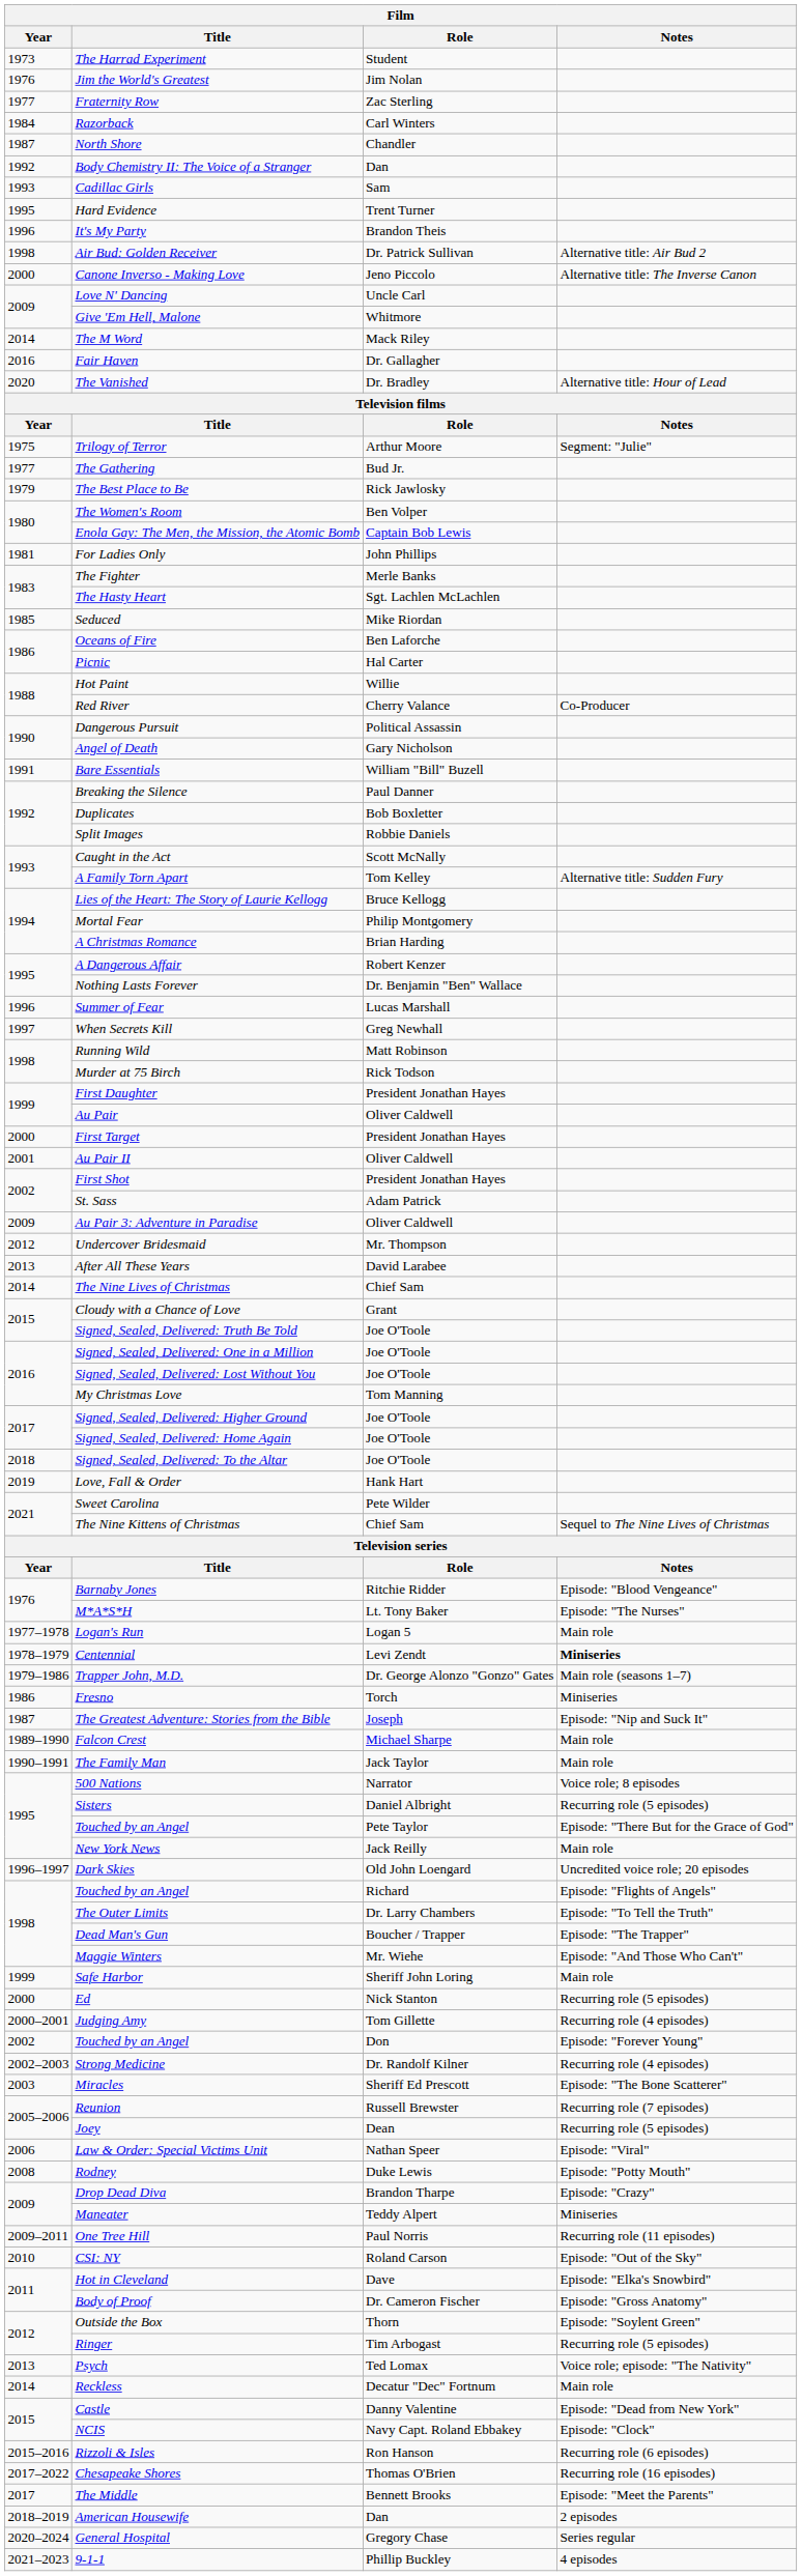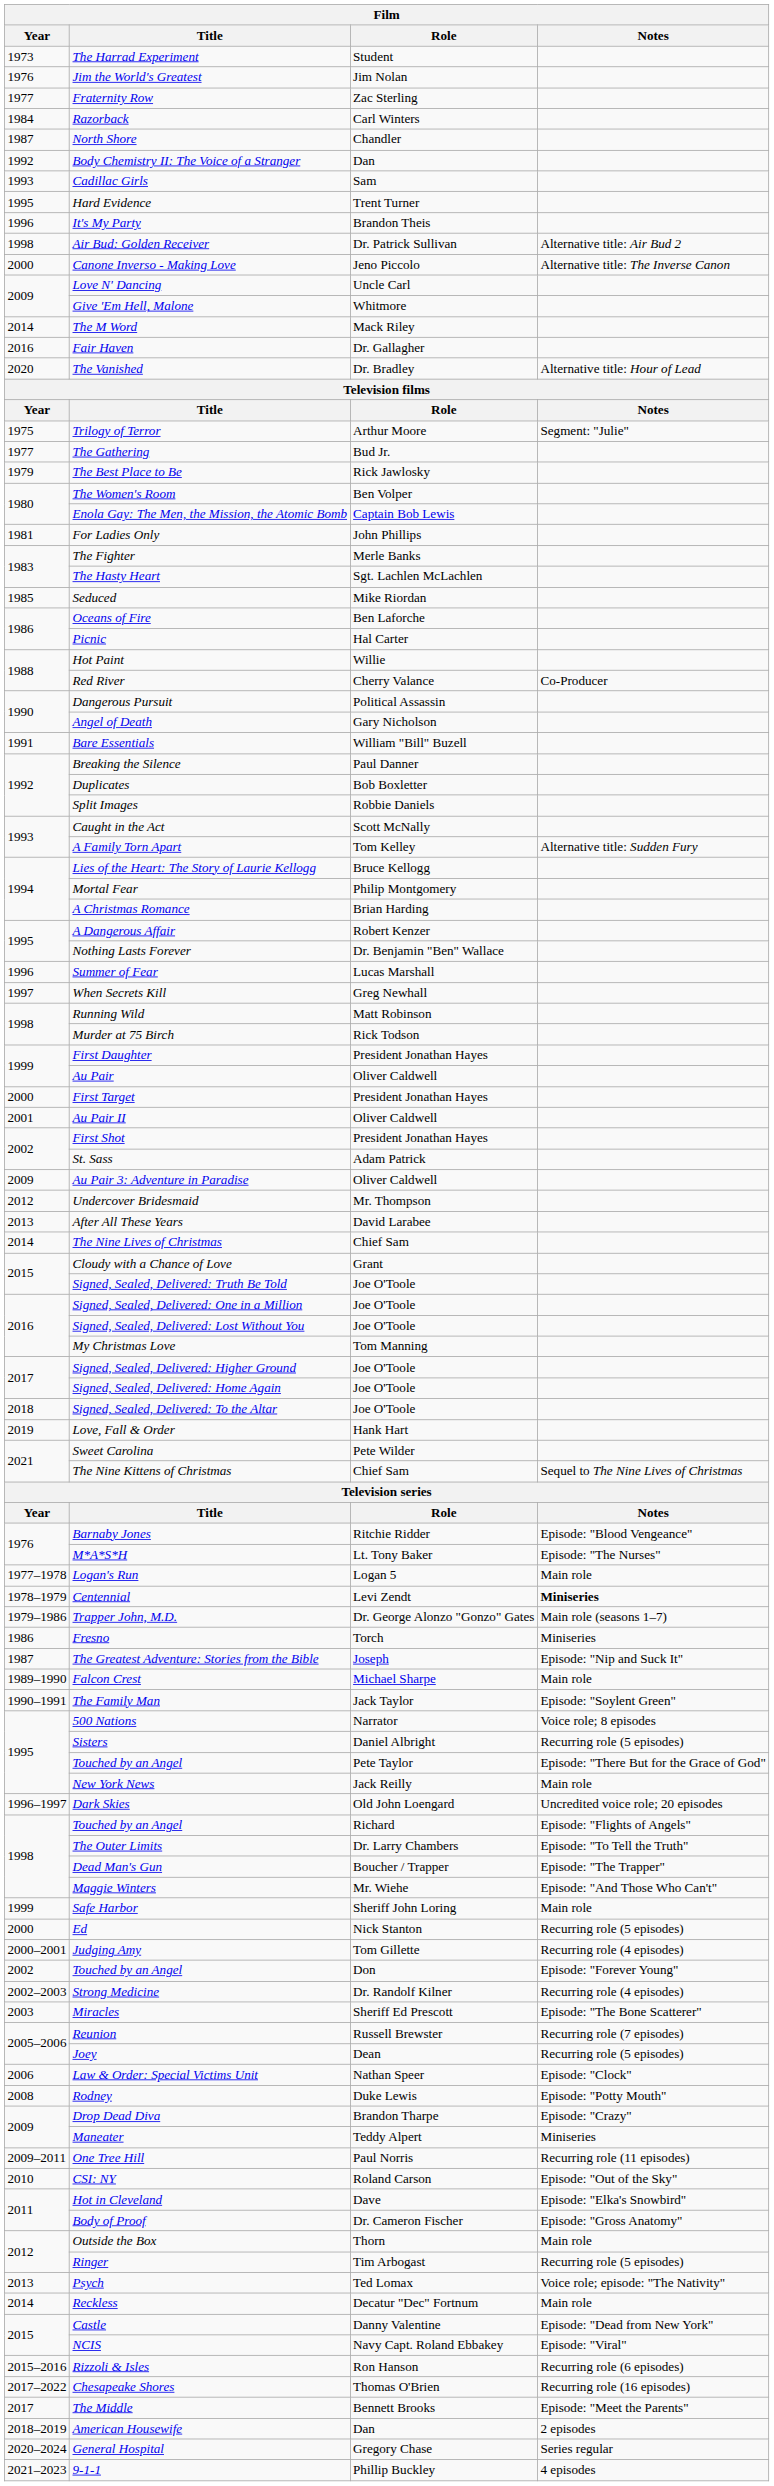 <table class="wikitable sortable">
 <tr>
 <th colspan="4">Film</th>
 </tr>
 <tr>
 <th>Year</th>
 <th>Title</th>
 <th>Role</th>
 <th class="unsortable">Notes</th>
 </tr>
 <tr>
 <td>1973</td>
 <td><em><a href='#'>The Harrad Experiment</a></em></td>
 <td>Student</td>
 <td></td>
 </tr>
 <tr>
 <td>1976</td>
 <td><em><a href='#'>Jim the World's Greatest</a></em></td>
 <td>Jim Nolan</td>
 <td></td>
 </tr>
 <tr>
 <td>1977</td>
 <td><em><a href='#'>Fraternity Row</a></em></td>
 <td>Zac Sterling</td>
 <td></td>
 </tr>
 <tr>
 <td>1984</td>
 <td><em><a href='#'>Razorback</a></em></td>
 <td>Carl Winters</td>
 <td></td>
 </tr>
 <tr>
 <td>1987</td>
 <td><em><a href='#'>North Shore</a></em></td>
 <td>Chandler</td>
 <td></td>
 </tr>
 <tr>
 <td>1992</td>
 <td><em><a href='#'>Body Chemistry II: The Voice of a Stranger</a></em></td>
 <td>Dan</td>
 <td></td>
 </tr>
 <tr>
 <td>1993</td>
 <td><em><a href='#'>Cadillac Girls</a></em></td>
 <td>Sam</td>
 <td></td>
 </tr>
 <tr>
 <td>1995</td>
 <td><em>Hard Evidence</em></td>
 <td>Trent Turner</td>
 <td></td>
 </tr>
 <tr>
 <td>1996</td>
 <td><em><a href='#'>It's My Party</a></em></td>
 <td>Brandon Theis</td>
 <td></td>
 </tr>
 <tr>
 <td>1998</td>
 <td><em><a href='#'>Air Bud: Golden Receiver</a></em></td>
 <td>Dr. Patrick Sullivan</td>
 <td>Alternative title: <em>Air Bud 2</em></td>
 </tr>
 <tr>
 <td>2000</td>
 <td><em><a href='#'>Canone Inverso - Making Love</a></em></td>
 <td>Jeno Piccolo</td>
 <td>Alternative title: <em>The Inverse Canon</em></td>
 </tr>
 <tr>
 <td rowspan=2>2009</td>
 <td><em><a href='#'>Love N' Dancing</a></em></td>
 <td>Uncle Carl</td>
 <td></td>
 </tr>
 <tr>
 <td><em><a href='#'>Give 'Em Hell, Malone</a></em></td>
 <td>Whitmore</td>
 <td></td>
 </tr>
 <tr>
 <td>2014</td>
 <td><em><a href='#'>The M Word</a></em></td>
 <td>Mack Riley</td>
 <td></td>
 </tr>
 <tr>
 <td>2016</td>
 <td><em><a href='#'>Fair Haven</a></em></td>
 <td>Dr. Gallagher</td>
 <td></td>
 </tr>
 <tr>
 <td>2020</td>
 <td><em><a href='#'>The Vanished</a></em></td>
 <td>Dr. Bradley</td>
 <td>Alternative title: <em>Hour of Lead</em></td>
 </tr>
 <tr>
 <th colspan="4">Television films</th>
 </tr>
 <tr>
 <th>Year</th>
 <th>Title</th>
 <th>Role</th>
 <th>Notes</th>
 </tr>
 <tr>
 <td>1975</td>
 <td><em><a href='#'>Trilogy of Terror</a></em></td>
 <td>Arthur Moore</td>
 <td>Segment: "Julie"</td>
 </tr>
 <tr>
 <td>1977</td>
 <td><em><a href='#'>The Gathering</a></em></td>
 <td>Bud Jr.</td>
 <td></td>
 </tr>
 <tr>
 <td>1979</td>
 <td><em><a href='#'>The Best Place to Be</a></em></td>
 <td>Rick Jawlosky</td>
 <td></td>
 </tr>
 <tr>
 <td rowspan=2>1980</td>
 <td><em><a href='#'>The Women's Room</a></em></td>
 <td>Ben Volper</td>
 <td></td>
 </tr>
 <tr>
 <td><em><a href='#'>Enola Gay: The Men, the Mission, the Atomic Bomb</a></em></td>
 <td><a href='#'>Captain Bob Lewis</a></td>
 <td></td>
 </tr>
 <tr>
 <td>1981</td>
 <td><em>For Ladies Only</em></td>
 <td>John Phillips</td>
 <td></td>
 </tr>
 <tr>
 <td rowspan=2>1983</td>
 <td><em>The Fighter</em></td>
 <td>Merle Banks</td>
 <td></td>
 </tr>
 <tr>
 <td><em><a href='#'>The Hasty Heart</a></em></td>
 <td>Sgt. Lachlen McLachlen</td>
 <td></td>
 </tr>
 <tr>
 <td>1985</td>
 <td><em>Seduced</em></td>
 <td>Mike Riordan</td>
 <td></td>
 </tr>
 <tr>
 <td rowspan=2>1986</td>
 <td><em><a href='#'>Oceans of Fire</a></em></td>
 <td>Ben Laforche</td>
 <td></td>
 </tr>
 <tr>
 <td><em><a href='#'>Picnic</a></em></td>
 <td>Hal Carter</td>
 <td></td>
 </tr>
 <tr>
 <td rowspan=2>1988</td>
 <td><em>Hot Paint</em></td>
 <td>Willie</td>
 <td></td>
 </tr>
 <tr>
 <td><em>Red River</em></td>
 <td>Cherry Valance</td>
 <td>Co-Producer</td>
 </tr>
 <tr>
 <td rowspan=2>1990</td>
 <td><em>Dangerous Pursuit</em></td>
 <td>Political Assassin</td>
 <td></td>
 </tr>
 <tr>
 <td><em><a href='#'>Angel of Death</a></em></td>
 <td>Gary Nicholson</td>
 <td></td>
 </tr>
 <tr>
 <td>1991</td>
 <td><em><a href='#'>Bare Essentials</a></em></td>
 <td>William "Bill" Buzell</td>
 <td></td>
 </tr>
 <tr>
 <td rowspan=3>1992</td>
 <td><em>Breaking the Silence</em></td>
 <td>Paul Danner</td>
 <td></td>
 </tr>
 <tr>
 <td><em>Duplicates</em></td>
 <td>Bob Boxletter</td>
 <td></td>
 </tr>
 <tr>
 <td><em>Split Images</em></td>
 <td>Robbie Daniels</td>
 <td></td>
 </tr>
 <tr>
 <td rowspan=2>1993</td>
 <td><em>Caught in the Act</em></td>
 <td>Scott McNally</td>
 <td></td>
 </tr>
 <tr>
 <td><em><a href='#'>A Family Torn Apart</a></em></td>
 <td>Tom Kelley</td>
 <td>Alternative title: <em>Sudden Fury</em></td>
 </tr>
 <tr>
 <td rowspan=3>1994</td>
 <td><em><a href='#'>Lies of the Heart: The Story of Laurie Kellogg</a></em></td>
 <td>Bruce Kellogg</td>
 <td></td>
 </tr>
 <tr>
 <td><em>Mortal Fear</em></td>
 <td>Philip Montgomery</td>
 <td></td>
 </tr>
 <tr>
 <td><em><a href='#'>A Christmas Romance</a></em></td>
 <td>Brian Harding</td>
 <td></td>
 </tr>
 <tr>
 <td rowspan=2>1995</td>
 <td><em><a href='#'>A Dangerous Affair</a></em></td>
 <td>Robert Kenzer</td>
 <td></td>
 </tr>
 <tr>
 <td><em>Nothing Lasts Forever</em></td>
 <td>Dr. Benjamin "Ben" Wallace</td>
 <td></td>
 </tr>
 <tr>
 <td>1996</td>
 <td><em><a href='#'>Summer of Fear</a></em></td>
 <td>Lucas Marshall</td>
 <td></td>
 </tr>
 <tr>
 <td>1997</td>
 <td><em>When Secrets Kill</em></td>
 <td>Greg Newhall</td>
 <td></td>
 </tr>
 <tr>
 <td rowspan=2>1998</td>
 <td><em>Running Wild</em></td>
 <td>Matt Robinson</td>
 <td></td>
 </tr>
 <tr>
 <td><em>Murder at 75 Birch</em></td>
 <td>Rick Todson</td>
 <td></td>
 </tr>
 <tr>
 <td rowspan=2>1999</td>
 <td><em><a href='#'>First Daughter</a></em></td>
 <td>President Jonathan Hayes</td>
 <td></td>
 </tr>
 <tr>
 <td><em><a href='#'>Au Pair</a></em></td>
 <td>Oliver Caldwell</td>
 <td></td>
 </tr>
 <tr>
 <td>2000</td>
 <td><em><a href='#'>First Target</a></em></td>
 <td>President Jonathan Hayes</td>
 <td></td>
 </tr>
 <tr>
 <td>2001</td>
 <td><em><a href='#'>Au Pair II</a></em></td>
 <td>Oliver Caldwell</td>
 <td></td>
 </tr>
 <tr>
 <td rowspan=2>2002</td>
 <td><em><a href='#'>First Shot</a></em></td>
 <td>President Jonathan Hayes</td>
 <td></td>
 </tr>
 <tr>
 <td><em>St. Sass</em></td>
 <td>Adam Patrick</td>
 <td></td>
 </tr>
 <tr>
 <td>2009</td>
 <td><em><a href='#'>Au Pair 3: Adventure in Paradise</a></em></td>
 <td>Oliver Caldwell</td>
 <td></td>
 </tr>
 <tr>
 <td>2012</td>
 <td><em>Undercover Bridesmaid</em></td>
 <td>Mr. Thompson</td>
 <td></td>
 </tr>
 <tr>
 <td>2013</td>
 <td><em>After All These Years</em></td>
 <td>David Larabee</td>
 <td></td>
 </tr>
 <tr>
 <td>2014</td>
 <td><em><a href='#'>The Nine Lives of Christmas</a></em></td>
 <td>Chief Sam</td>
 <td></td>
 </tr>
 <tr>
 <td rowspan=2>2015</td>
 <td><em>Cloudy with a Chance of Love</em></td>
 <td>Grant</td>
 <td></td>
 </tr>
 <tr>
 <td><em><a href='#'>Signed, Sealed, Delivered: Truth Be Told</a></em></td>
 <td>Joe O'Toole</td>
 <td></td>
 </tr>
 <tr>
 <td rowspan=3>2016</td>
 <td><em><a href='#'>Signed, Sealed, Delivered: One in a Million</a></em></td>
 <td>Joe O'Toole</td>
 <td></td>
 </tr>
 <tr>
 <td><em><a href='#'>Signed, Sealed, Delivered: Lost Without You</a></em></td>
 <td>Joe O'Toole</td>
 <td></td>
 </tr>
 <tr>
 <td><em>My Christmas Love</em></td>
 <td>Tom Manning</td>
 <td></td>
 </tr>
 <tr>
 <td rowspan=2>2017</td>
 <td><em><a href='#'>Signed, Sealed, Delivered: Higher Ground</a></em></td>
 <td>Joe O'Toole</td>
 <td></td>
 </tr>
 <tr>
 <td><em><a href='#'>Signed, Sealed, Delivered: Home Again</a></em></td>
 <td>Joe O'Toole</td>
 <td></td>
 </tr>
 <tr>
 <td>2018</td>
 <td><em><a href='#'>Signed, Sealed, Delivered: To the Altar</a></em></td>
 <td>Joe O'Toole</td>
 <td></td>
 </tr>
 <tr>
 <td>2019</td>
 <td><em>Love, Fall & Order</em></td>
 <td>Hank Hart</td>
 <td></td>
 </tr>
 <tr>
 <td rowspan=2>2021</td>
 <td><em>Sweet Carolina</em></td>
 <td>Pete Wilder</td>
 <td></td>
 </tr>
 <tr>
 <td><em>The Nine Kittens of Christmas</em></td>
 <td>Chief Sam</td>
 <td>Sequel to <em>The Nine Lives of Christmas</em></td>
 </tr>
 <tr>
 <th colspan="4">Television series</th>
 </tr>
 <tr>
 <th>Year</th>
 <th>Title</th>
 <th>Role</th>
 <th>Notes</th>
 </tr>
 <tr>
 <td rowspan=2>1976</td>
 <td><em><a href='#'>Barnaby Jones</a></em></td>
 <td>Ritchie Ridder</td>
 <td>Episode: "Blood Vengeance"</td>
 </tr>
 <tr>
 <td><em><a href='#'>M*A*S*H</a></em></td>
 <td>Lt. Tony Baker</td>
 <td>Episode: "The Nurses"</td>
 </tr>
 <tr>
 <td>1977–1978</td>
 <td><em><a href='#'>Logan's Run</a></em></td>
 <td>Logan 5</td>
 <td>Main role</td>
 </tr>
 <tr>
 <td>1978–1979</td>
 <td><em><a href='#'>Centennial</a></em></td>
 <td>Levi Zendt</td>
 <td><strong>Miniseries</strong></td>
 </tr>
 <tr>
 <td>1979–1986</td>
 <td><em><a href='#'>Trapper John, M.D.</a></em></td>
 <td>Dr. George Alonzo "Gonzo" Gates</td>
 <td>Main role (seasons 1–7)</td>
 </tr>
 <tr>
 <td>1986</td>
 <td><em><a href='#'>Fresno</a></em></td>
 <td>Torch</td>
 <td>Miniseries</td>
 </tr>
 <tr>
 <td>1987</td>
 <td><em><a href='#'>The Greatest Adventure: Stories from the Bible</a></em></td>
 <td><a href='#'>Joseph</a></td>
 <td>Episode: "Nip and Suck It"</td>
 </tr>
 <tr>
 <td>1989–1990</td>
 <td><em><a href='#'>Falcon Crest</a></em></td>
 <td><a href='#'>Michael Sharpe</a></td>
 <td>Main role</td>
 </tr>
 <tr>
 <td>1990–1991</td>
 <td><em><a href='#'>The Family Man</a></em></td>
 <td>Jack Taylor</td>
-<td>Main role</td>
+<td>Episode: "Soylent Green"</td>
 </tr>
 <tr>
 <td rowspan=4>1995</td>
 <td><em><a href='#'>500 Nations</a></em></td>
 <td>Narrator</td>
 <td>Voice role; 8 episodes</td>
 </tr>
 <tr>
 <td><em><a href='#'>Sisters</a></em></td>
 <td>Daniel Albright</td>
 <td>Recurring role (5 episodes)</td>
 </tr>
 <tr>
 <td><em><a href='#'>Touched by an Angel</a></em></td>
 <td>Pete Taylor</td>
 <td>Episode: "There But for the Grace of God"</td>
 </tr>
 <tr>
 <td><em><a href='#'>New York News</a></em></td>
 <td>Jack Reilly</td>
 <td>Main role</td>
 </tr>
 <tr>
 <td>1996–1997</td>
 <td><em><a href='#'>Dark Skies</a></em></td>
 <td>Old John Loengard</td>
 <td>Uncredited voice role; 20 episodes</td>
 </tr>
 <tr>
 <td rowspan=4>1998</td>
 <td><em><a href='#'>Touched by an Angel</a></em></td>
 <td>Richard</td>
 <td>Episode: "Flights of Angels"</td>
 </tr>
 <tr>
 <td><em><a href='#'>The Outer Limits</a></em></td>
 <td>Dr. Larry Chambers</td>
 <td>Episode: "To Tell the Truth"</td>
 </tr>
 <tr>
 <td><em><a href='#'>Dead Man's Gun</a></em></td>
 <td>Boucher / Trapper</td>
 <td>Episode: "The Trapper"</td>
 </tr>
 <tr>
 <td><em><a href='#'>Maggie Winters</a></em></td>
 <td>Mr. Wiehe</td>
 <td>Episode: "And Those Who Can't"</td>
 </tr>
 <tr>
 <td>1999</td>
 <td><em><a href='#'>Safe Harbor</a></em></td>
 <td>Sheriff John Loring</td>
 <td>Main role</td>
 </tr>
 <tr>
 <td>2000</td>
 <td><em><a href='#'>Ed</a></em></td>
 <td>Nick Stanton</td>
 <td>Recurring role (5 episodes)</td>
 </tr>
 <tr>
 <td>2000–2001</td>
 <td><em><a href='#'>Judging Amy</a></em></td>
 <td>Tom Gillette</td>
 <td>Recurring role (4 episodes)</td>
 </tr>
 <tr>
 <td>2002</td>
 <td><em><a href='#'>Touched by an Angel</a></em></td>
 <td>Don</td>
 <td>Episode: "Forever Young"</td>
 </tr>
 <tr>
 <td>2002–2003</td>
 <td><em><a href='#'>Strong Medicine</a></em></td>
 <td>Dr. Randolf Kilner</td>
 <td>Recurring role (4 episodes)</td>
 </tr>
 <tr>
 <td>2003</td>
 <td><em><a href='#'>Miracles</a></em></td>
 <td>Sheriff Ed Prescott</td>
 <td>Episode: "The Bone Scatterer"</td>
 </tr>
 <tr>
 <td rowspan=2>2005–2006</td>
 <td><em><a href='#'>Reunion</a></em></td>
 <td>Russell Brewster</td>
 <td>Recurring role (7 episodes)</td>
 </tr>
 <tr>
 <td><em><a href='#'>Joey</a></em></td>
 <td>Dean</td>
 <td>Recurring role (5 episodes)</td>
 </tr>
 <tr>
 <td>2006</td>
 <td><em><a href='#'>Law & Order: Special Victims Unit</a></em></td>
 <td>Nathan Speer</td>
-<td>Episode: "Viral"</td>
+<td>Episode: "Clock"</td>
 </tr>
 <tr>
 <td>2008</td>
 <td><em><a href='#'>Rodney</a></em></td>
 <td>Duke Lewis</td>
 <td>Episode: "Potty Mouth"</td>
 </tr>
 <tr>
 <td rowspan=2>2009</td>
 <td><em><a href='#'>Drop Dead Diva</a></em></td>
 <td>Brandon Tharpe</td>
 <td>Episode: "Crazy"</td>
 </tr>
 <tr>
 <td><em><a href='#'>Maneater</a></em></td>
 <td>Teddy Alpert</td>
 <td>Miniseries</td>
 </tr>
 <tr>
 <td>2009–2011</td>
 <td><em><a href='#'>One Tree Hill</a></em></td>
 <td>Paul Norris</td>
 <td>Recurring role (11 episodes)</td>
 </tr>
 <tr>
 <td>2010</td>
 <td><em><a href='#'>CSI: NY</a></em></td>
 <td>Roland Carson</td>
 <td>Episode: "Out of the Sky"</td>
 </tr>
 <tr>
 <td rowspan=2>2011</td>
 <td><em><a href='#'>Hot in Cleveland</a></em></td>
 <td>Dave</td>
 <td>Episode: "Elka's Snowbird"</td>
 </tr>
 <tr>
 <td><em><a href='#'>Body of Proof</a></em></td>
 <td>Dr. Cameron Fischer</td>
 <td>Episode: "Gross Anatomy"</td>
 </tr>
 <tr>
 <td rowspan=2>2012</td>
 <td><em>Outside the Box</em></td>
 <td>Thorn</td>
-<td>Episode: "Soylent Green"</td>
+<td>Main role</td>
 </tr>
 <tr>
 <td><em><a href='#'>Ringer</a></em></td>
 <td>Tim Arbogast</td>
 <td>Recurring role (5 episodes)</td>
 </tr>
 <tr>
 <td>2013</td>
 <td><em><a href='#'>Psych</a></em></td>
 <td>Ted Lomax</td>
 <td>Voice role; episode: "The Nativity"</td>
 </tr>
 <tr>
 <td>2014</td>
 <td><em><a href='#'>Reckless</a></em></td>
 <td>Decatur "Dec" Fortnum</td>
 <td>Main role</td>
 </tr>
 <tr>
 <td rowspan=2>2015</td>
 <td><em><a href='#'>Castle</a></em></td>
 <td>Danny Valentine</td>
 <td>Episode: "Dead from New York"</td>
 </tr>
 <tr>
 <td><em><a href='#'>NCIS</a></em></td>
 <td>Navy Capt. Roland Ebbakey</td>
-<td>Episode: "Clock"</td>
+<td>Episode: "Viral"</td>
 </tr>
 <tr>
 <td>2015–2016</td>
 <td><em><a href='#'>Rizzoli & Isles</a></em></td>
 <td>Ron Hanson</td>
 <td>Recurring role (6 episodes)</td>
 </tr>
 <tr>
 <td>2017–2022</td>
 <td><em><a href='#'>Chesapeake Shores</a></em></td>
 <td>Thomas O'Brien</td>
 <td>Recurring role (16 episodes)</td>
 </tr>
 <tr>
 <td>2017</td>
 <td><em><a href='#'>The Middle</a></em></td>
 <td>Bennett Brooks</td>
 <td>Episode: "Meet the Parents"</td>
 </tr>
 <tr>
 <td>2018–2019</td>
 <td><em><a href='#'>American Housewife</a></em></td>
 <td>Dan</td>
 <td>2 episodes</td>
 </tr>
 <tr>
 <td>2020–2024</td>
 <td><em><a href='#'>General Hospital</a></em></td>
 <td>Gregory Chase</td>
 <td>Series regular</td>
 </tr>
 <tr>
 <td>2021–2023</td>
 <td><em><a href='#'>9-1-1</a></em></td>
 <td>Phillip Buckley</td>
 <td>4 episodes</td>
 </tr>
 </table>
